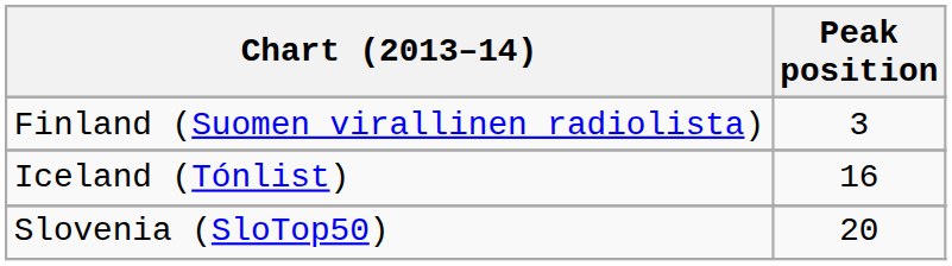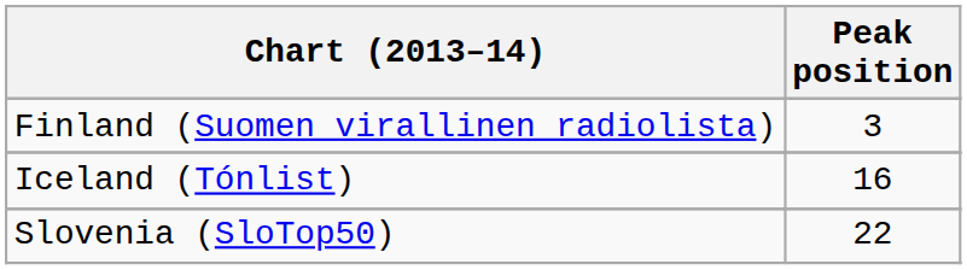 <table class="wikitable sortable">
 <tr>
 <th>Chart (2013–14)</th>
 <th>Peak<br>position</th>
 </tr>
 <tr>
 </tr>
 <tr>
 </tr>
 <tr>
 </tr>
 <tr>
 </tr>
 <tr>
 </tr>
 <tr>
 </tr>
 <tr>
 </tr>
 <tr>
 <td>Finland (<a href='#'>Suomen virallinen radiolista</a>)</td>
 <td style="text-align:center;">3</td>
 </tr>
 <tr>
 </tr>
 <tr>
 </tr>
 <tr>
 <td>Iceland (<a href='#'>Tónlist</a>)</td>
 <td style="text-align:center;">16</td>
 </tr>
 <tr>
 </tr>
 <tr>
 </tr>
 <tr>
 </tr>
 <tr>
 </tr>
 <tr>
 </tr>
 <tr>
 </tr>
 <tr>
 </tr>
 <tr>
 </tr>
 <tr>
 <td scope="row">Slovenia (<a href='#'>SloTop50</a>)</td>
-<td align=center>20</td>
+<td align=center>22</td>
 </tr>
 <tr>
 </tr>
 <tr>
 </tr>
 <tr>
 </tr>
 <tr>
 </tr>
 <tr>
 </tr>
 <tr>
 </tr>
 <tr>
 </tr>
 <tr>
 </tr>
 </table>
